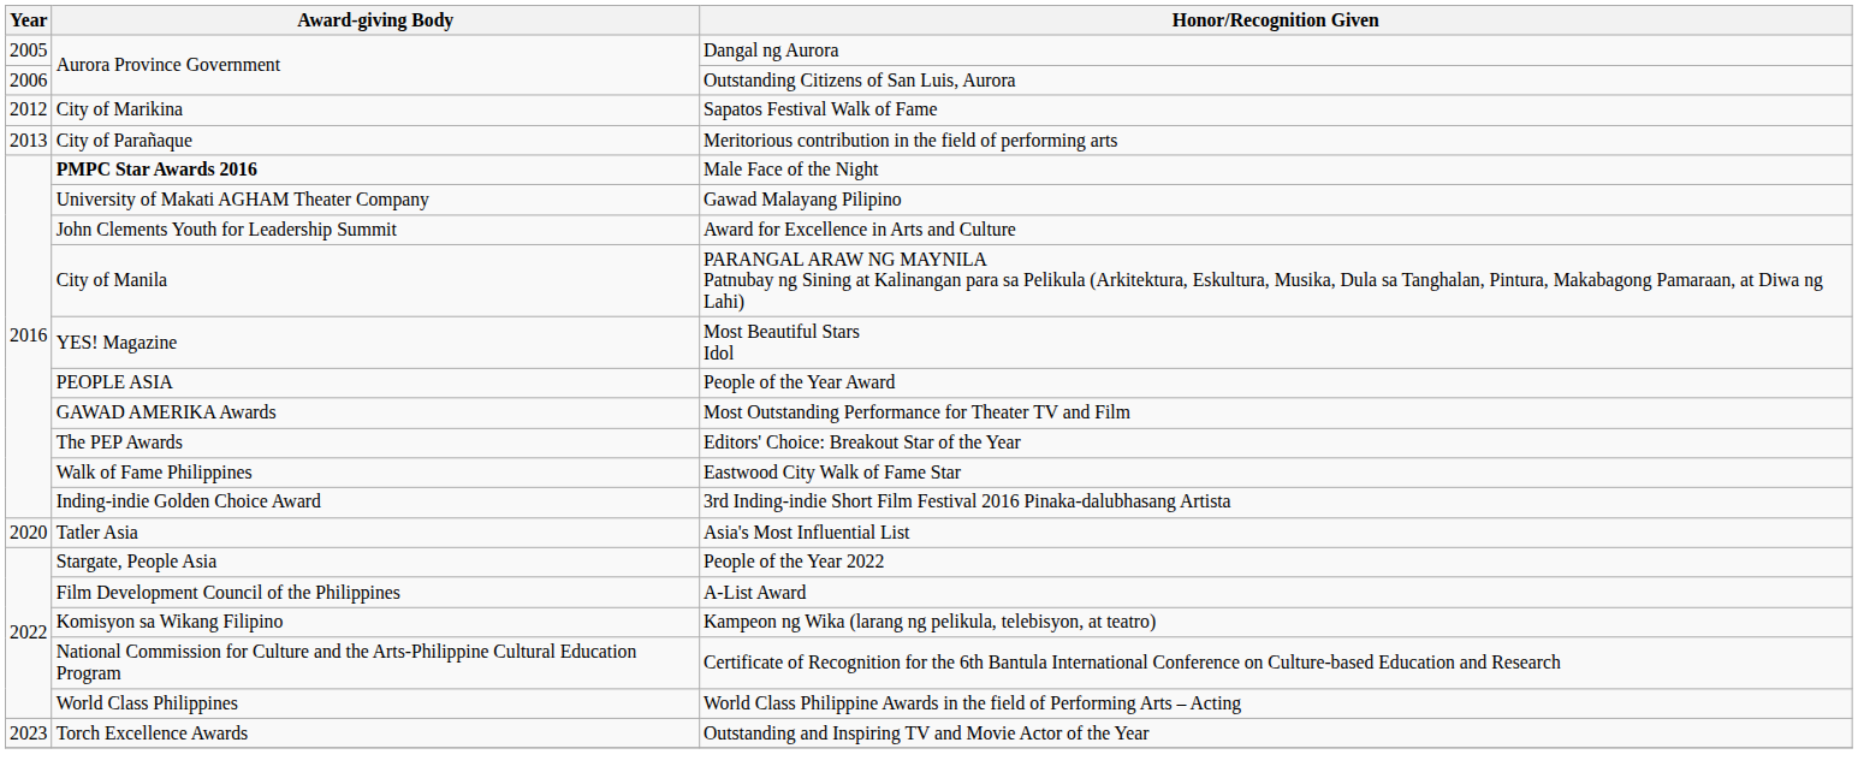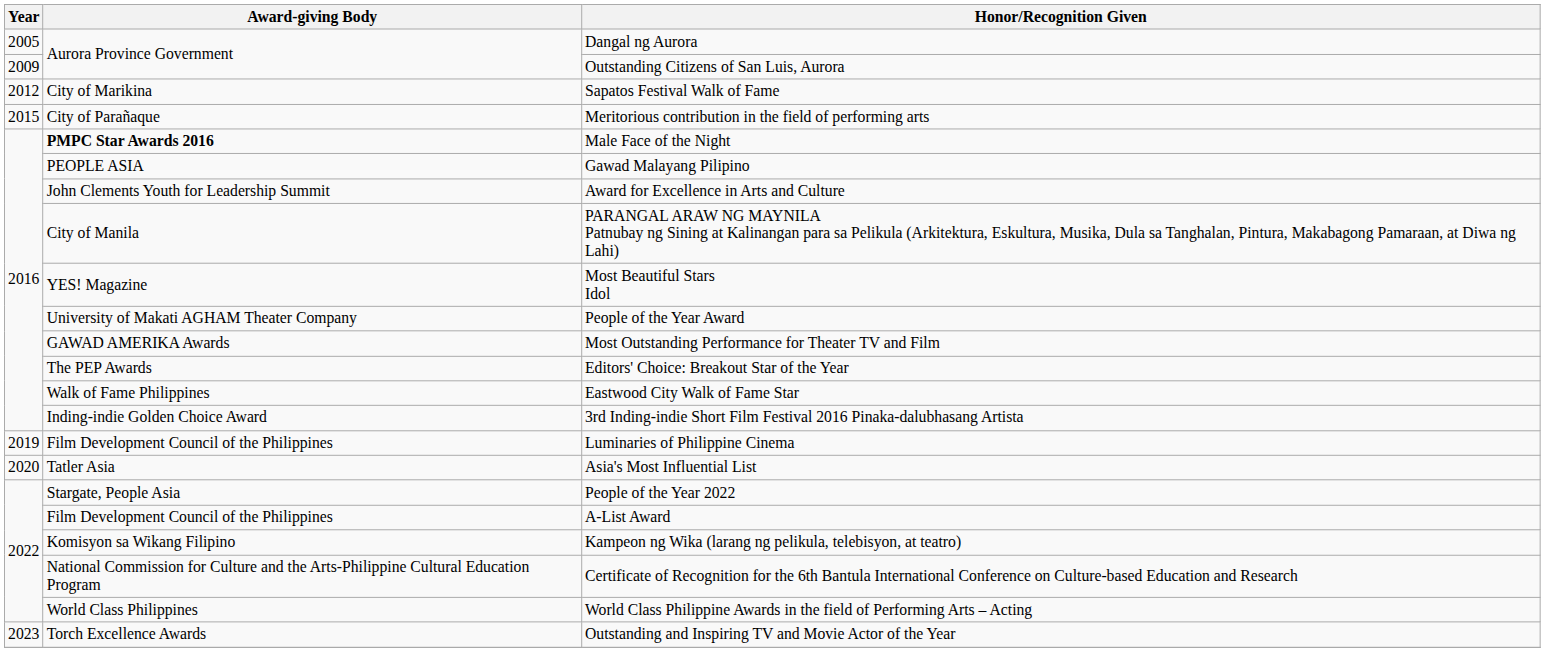 <table class="wikitable sortable">
 <tr>
 <th>Year</th>
 <th>Award-giving Body</th>
 <th>Honor/Recognition Given</th>
 </tr>
 <tr>
 <td>2005</td>
 <td rowspan="2">Aurora Province Government</td>
 <td>Dangal ng Aurora</td>
 </tr>
 <tr>
-<td>2006</td>
+<td>2009</td>
 <td>Outstanding Citizens of San Luis, Aurora</td>
 </tr>
 <tr>
 <td>2012</td>
 <td>City of Marikina</td>
 <td>Sapatos Festival Walk of Fame</td>
 </tr>
 <tr>
-<td>2013</td>
+<td>2015</td>
 <td>City of Parañaque</td>
 <td>Meritorious contribution in the field of performing arts</td>
 </tr>
 <tr>
 <td rowspan="10">2016</td>
 <td><strong>PMPC Star Awards 2016</strong></td>
 <td>Male Face of the Night</td>
 </tr>
 <tr>
-<td>University of Makati AGHAM Theater Company</td>
+<td>PEOPLE ASIA</td>
 <td>Gawad Malayang Pilipino</td>
 </tr>
 <tr>
 <td>John Clements Youth for Leadership Summit</td>
 <td>Award for Excellence in Arts and Culture</td>
 </tr>
 <tr>
 <td>City of Manila</td>
 <td>PARANGAL ARAW NG MAYNILA<br>Patnubay ng Sining at Kalinangan para sa Pelikula (Arkitektura, Eskultura, Musika, Dula sa Tanghalan, Pintura, Makabagong Pamaraan, at Diwa ng Lahi)</td>
 </tr>
 <tr>
 <td>YES! Magazine</td>
 <td>Most Beautiful Stars<br>Idol</td>
 </tr>
 <tr>
-<td>PEOPLE ASIA</td>
+<td>University of Makati AGHAM Theater Company</td>
 <td>People of the Year Award</td>
 </tr>
 <tr>
 <td>GAWAD AMERIKA Awards</td>
 <td>Most Outstanding Performance for Theater TV and Film</td>
 </tr>
 <tr>
 <td>The PEP Awards</td>
 <td>Editors' Choice: Breakout Star of the Year</td>
 </tr>
 <tr>
 <td>Walk of Fame Philippines</td>
 <td>Eastwood City Walk of Fame Star</td>
 </tr>
 <tr>
 <td>Inding-indie Golden Choice Award</td>
 <td>3rd Inding-indie Short Film Festival 2016 Pinaka-dalubhasang Artista</td>
+</tr>
+<tr>
+<td>2019</td>
+<td>Film Development Council of the Philippines</td>
+<td>Luminaries of Philippine Cinema</td>
 </tr>
 <tr>
 <td>2020</td>
 <td>Tatler Asia</td>
 <td>Asia's Most Influential List</td>
 </tr>
 <tr>
 <td rowspan="5">2022</td>
 <td>Stargate, People Asia</td>
 <td>People of the Year 2022</td>
 </tr>
 <tr>
 <td>Film Development Council of the Philippines</td>
 <td>A-List Award</td>
 </tr>
 <tr>
 <td>Komisyon sa Wikang Filipino</td>
 <td>Kampeon ng Wika (larang ng pelikula, telebisyon, at teatro)</td>
 </tr>
 <tr>
 <td>National Commission for Culture and the Arts-Philippine Cultural Education Program</td>
 <td>Certificate of Recognition for the 6th Bantula International Conference on Culture-based Education and Research</td>
 </tr>
 <tr>
 <td>World Class Philippines</td>
 <td>World Class Philippine Awards in the field of Performing Arts – Acting</td>
 </tr>
 <tr>
 <td rowspan="1">2023</td>
 <td>Torch Excellence Awards</td>
 <td>Outstanding and Inspiring TV and Movie Actor of the Year</td>
 </tr>
 <tr>
 </tr>
 </table>
